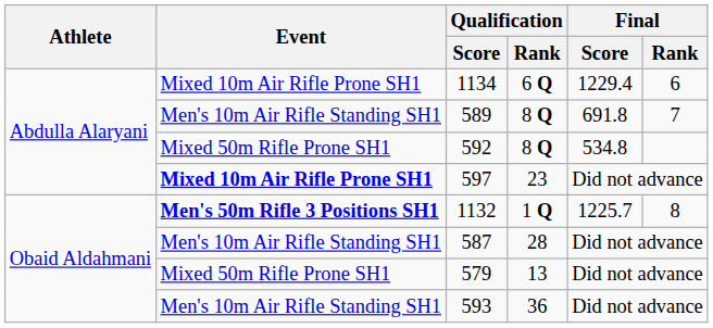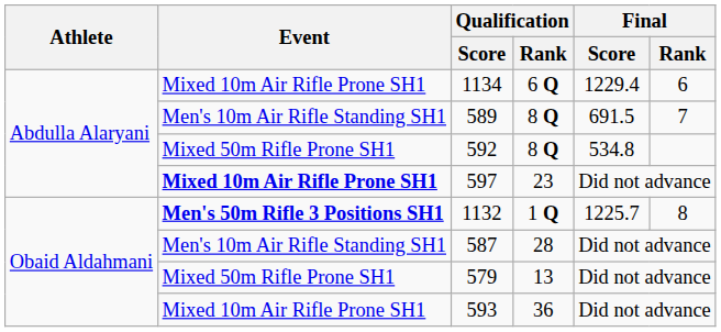 <table class=wikitable>
 <tr>
 <th rowspan="2">Athlete</th>
 <th rowspan="2">Event</th>
 <th colspan="2">Qualification</th>
 <th colspan="2">Final</th>
 </tr>
 <tr>
 <th>Score</th>
 <th>Rank</th>
 <th>Score</th>
 <th>Rank</th>
 </tr>
 <tr align=center>
 <td align=left rowspan=4><a href='#'>Abdulla Alaryani</a></td>
 <td align=left><a href='#'>Mixed 10m Air Rifle Prone SH1</a></td>
 <td>1134</td>
 <td>6 <strong>Q</strong></td>
 <td>1229.4</td>
 <td>6</td>
 </tr>
 <tr align=center>
 <td align=left><a href='#'>Men's 10m Air Rifle Standing SH1</a></td>
 <td>589</td>
 <td>8 <strong>Q</strong></td>
-<td>691.8</td>
+<td>691.5</td>
 <td>7</td>
 </tr>
 <tr align=center>
 <td align=left><a href='#'>Mixed 50m Rifle Prone SH1</a></td>
 <td>592</td>
 <td>8 <strong>Q</strong></td>
 <td>534.8</td>
 <td></td>
 </tr>
 <tr align=center>
 <td align=left><strong><a href='#'>Mixed 10m Air Rifle Prone SH1</a></strong></td>
 <td>597</td>
 <td>23</td>
 <td colspan=2>Did not advance</td>
 </tr>
 <tr align=center>
 <td align=left rowspan=4><a href='#'>Obaid Aldahmani</a></td>
 <td align=left><strong><a href='#'>Men's 50m Rifle 3 Positions SH1</a></strong></td>
 <td>1132</td>
 <td>1 <strong>Q</strong></td>
 <td>1225.7</td>
 <td>8</td>
 </tr>
 <tr align=center>
 <td align=left><a href='#'>Men's 10m Air Rifle Standing SH1</a></td>
 <td>587</td>
 <td>28</td>
 <td colspan=2>Did not advance</td>
 </tr>
 <tr align=center>
 <td align=left><a href='#'>Mixed 50m Rifle Prone SH1</a></td>
 <td>579</td>
 <td>13</td>
 <td colspan=2>Did not advance</td>
 </tr>
 <tr align=center>
-<td align=left><a href='#'>Men's 10m Air Rifle Standing SH1</a></td>
+<td align=left><a href='#'>Mixed 10m Air Rifle Prone SH1</a></td>
 <td>593</td>
 <td>36</td>
 <td colspan=2>Did not advance</td>
 </tr>
 </table>
